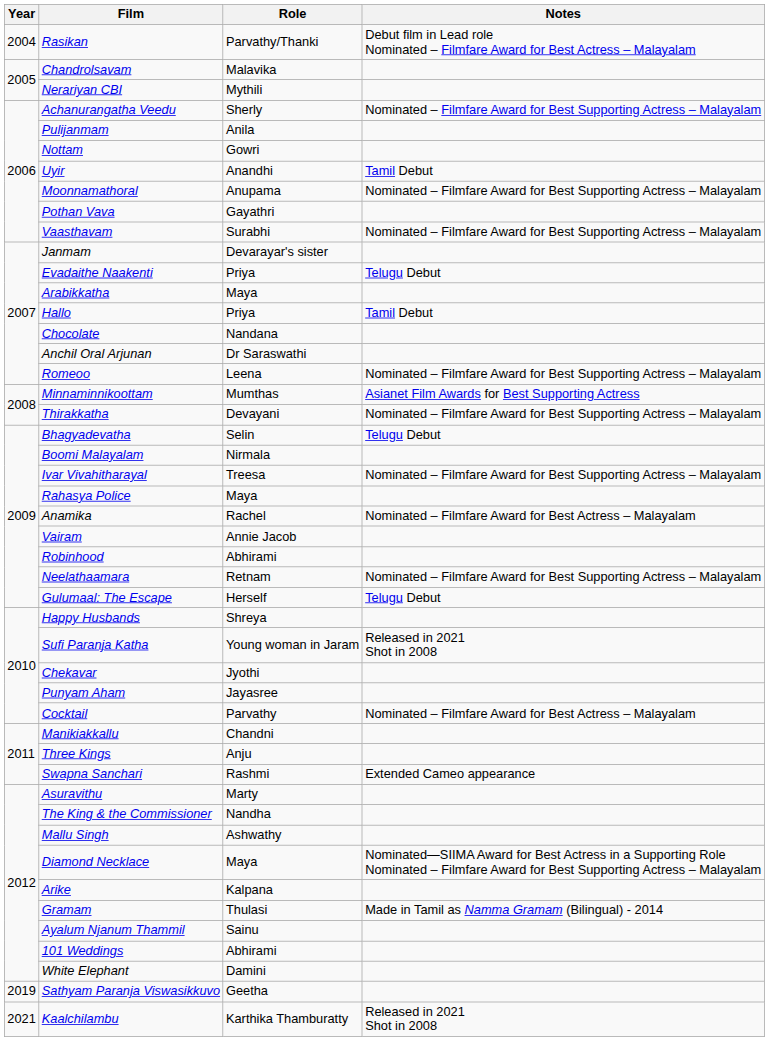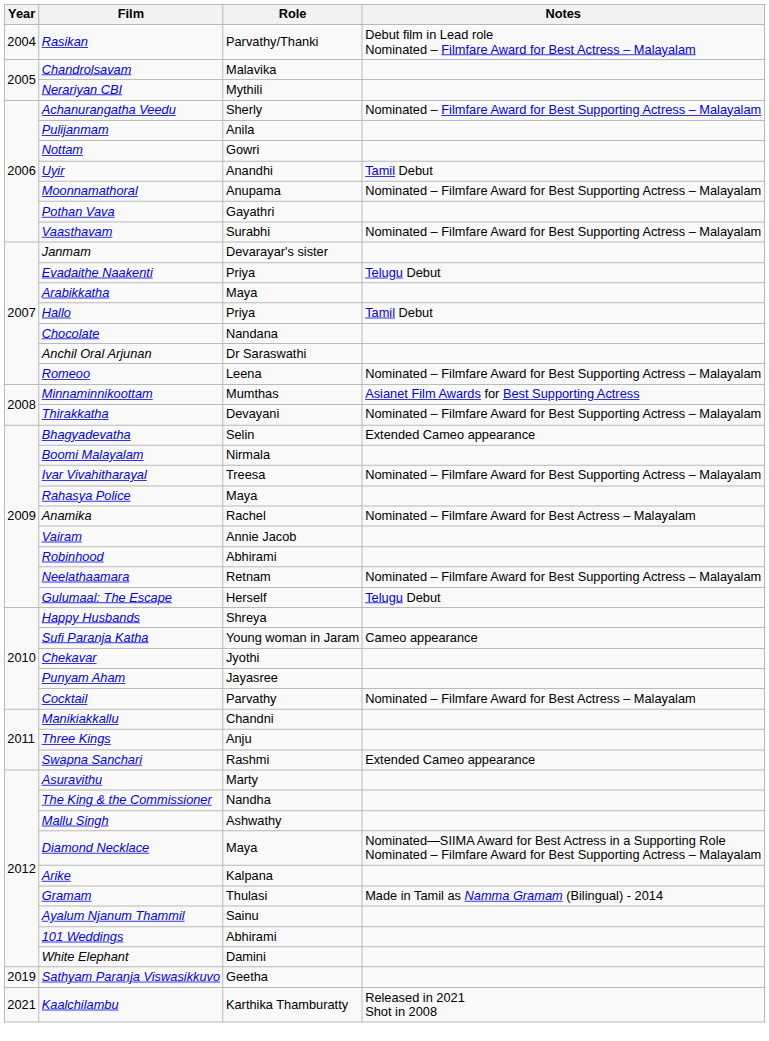 <table class="wikitable sortable">
 <tr>
 <th>Year</th>
 <th>Film</th>
 <th>Role</th>
 <th>Notes</th>
 </tr>
 <tr>
 <td>2004</td>
 <td><em><a href='#'>Rasikan</a></em></td>
 <td>Parvathy/Thanki</td>
 <td>Debut film in Lead role <br>Nominated – <a href='#'>Filmfare Award for Best Actress – Malayalam</a></td>
 </tr>
 <tr>
 <td rowspan="2">2005</td>
 <td><em><a href='#'>Chandrolsavam</a></em></td>
 <td>Malavika</td>
 <td></td>
 </tr>
 <tr>
 <td><em><a href='#'>Nerariyan CBI</a></em></td>
 <td>Mythili</td>
 <td></td>
 </tr>
 <tr>
 <td rowspan="7">2006</td>
 <td><em><a href='#'>Achanurangatha Veedu</a></em></td>
 <td>Sherly</td>
 <td>Nominated – <a href='#'>Filmfare Award for Best Supporting Actress – Malayalam</a></td>
 </tr>
 <tr>
 <td><em><a href='#'>Pulijanmam</a></em></td>
 <td>Anila</td>
 <td></td>
 </tr>
 <tr>
 <td><em><a href='#'>Nottam</a></em></td>
 <td>Gowri</td>
 <td></td>
 </tr>
 <tr>
 <td><em><a href='#'>Uyir</a></em></td>
 <td>Anandhi</td>
 <td><a href='#'>Tamil</a> Debut</td>
 </tr>
 <tr>
 <td><em><a href='#'>Moonnamathoral</a></em></td>
 <td>Anupama</td>
 <td>Nominated – Filmfare Award for Best Supporting Actress – Malayalam</td>
 </tr>
 <tr>
 <td><em><a href='#'>Pothan Vava</a></em></td>
 <td>Gayathri</td>
 <td></td>
 </tr>
 <tr>
 <td><em><a href='#'>Vaasthavam</a></em></td>
 <td>Surabhi</td>
 <td>Nominated – Filmfare Award for Best Supporting Actress – Malayalam</td>
 </tr>
 <tr>
 <td rowspan="7">2007</td>
 <td><em>Janmam</em></td>
 <td>Devarayar's sister</td>
 <td></td>
 </tr>
 <tr>
 <td><em><a href='#'>Evadaithe Naakenti</a></em></td>
 <td>Priya</td>
 <td><a href='#'>Telugu</a> Debut</td>
 </tr>
 <tr>
 <td><em><a href='#'>Arabikkatha</a></em></td>
 <td>Maya</td>
 <td></td>
 </tr>
 <tr>
 <td><em><a href='#'>Hallo</a></em></td>
 <td>Priya</td>
 <td><a href='#'>Tamil</a> Debut</td>
 </tr>
 <tr>
 <td><em><a href='#'>Chocolate</a></em></td>
 <td>Nandana</td>
 <td></td>
 </tr>
 <tr>
 <td><em>Anchil Oral Arjunan</em></td>
 <td>Dr Saraswathi</td>
 <td></td>
 </tr>
 <tr>
 <td><em><a href='#'>Romeoo</a></em></td>
 <td>Leena</td>
 <td>Nominated – Filmfare Award for Best Supporting Actress – Malayalam</td>
 </tr>
 <tr>
 <td rowspan="2">2008</td>
 <td><em><a href='#'>Minnaminnikoottam</a></em></td>
 <td>Mumthas</td>
 <td><a href='#'>Asianet Film Awards</a> for <a href='#'>Best Supporting Actress</a></td>
 </tr>
 <tr>
 <td><em><a href='#'>Thirakkatha</a></em></td>
 <td>Devayani</td>
 <td>Nominated – Filmfare Award for Best Supporting Actress – Malayalam</td>
 </tr>
 <tr>
 <td rowspan="9">2009</td>
 <td><em><a href='#'>Bhagyadevatha</a></em></td>
 <td>Selin</td>
-<td><a href='#'>Telugu</a> Debut</td>
+<td>Extended Cameo appearance</td>
 </tr>
 <tr>
 <td><em><a href='#'>Boomi Malayalam</a></em></td>
 <td>Nirmala</td>
 <td></td>
 </tr>
 <tr>
 <td><em><a href='#'>Ivar Vivahitharayal</a></em></td>
 <td>Treesa</td>
 <td>Nominated – Filmfare Award for Best Supporting Actress – Malayalam</td>
 </tr>
 <tr>
 <td><em><a href='#'>Rahasya Police</a></em></td>
 <td>Maya</td>
 <td></td>
 </tr>
 <tr>
 <td><em>Anamika</em></td>
 <td>Rachel</td>
 <td>Nominated – Filmfare Award for Best Actress – Malayalam</td>
 </tr>
 <tr>
 <td><em><a href='#'>Vairam</a></em></td>
 <td>Annie Jacob</td>
 <td></td>
 </tr>
 <tr>
 <td><em><a href='#'>Robinhood</a></em></td>
 <td>Abhirami</td>
 <td></td>
 </tr>
 <tr>
 <td><em><a href='#'>Neelathaamara</a></em></td>
 <td>Retnam</td>
 <td>Nominated – Filmfare Award for Best Supporting Actress – Malayalam</td>
 </tr>
 <tr>
 <td><em><a href='#'>Gulumaal: The Escape</a></em></td>
 <td>Herself</td>
 <td><a href='#'>Telugu</a> Debut</td>
 </tr>
 <tr>
 <td rowspan="5">2010</td>
 <td><em><a href='#'>Happy Husbands</a></em></td>
 <td>Shreya</td>
 <td></td>
 </tr>
 <tr>
 <td><em><a href='#'>Sufi Paranja Katha</a></em></td>
 <td>Young woman in Jaram</td>
-<td>Released in 2021 <br>Shot in 2008</td>
+<td>Cameo appearance</td>
 </tr>
 <tr>
 <td><em><a href='#'>Chekavar</a></em></td>
 <td>Jyothi</td>
 <td></td>
 </tr>
 <tr>
 <td><em><a href='#'>Punyam Aham</a></em></td>
 <td>Jayasree</td>
 <td></td>
 </tr>
 <tr>
 <td><em><a href='#'>Cocktail</a></em></td>
 <td>Parvathy</td>
 <td>Nominated – Filmfare Award for Best Actress – Malayalam</td>
 </tr>
 <tr>
 <td rowspan="3">2011</td>
 <td><em><a href='#'>Manikiakkallu</a></em></td>
 <td>Chandni</td>
 <td></td>
 </tr>
 <tr>
 <td><em><a href='#'>Three Kings</a></em></td>
 <td>Anju</td>
 <td></td>
 </tr>
 <tr>
 <td><em><a href='#'>Swapna Sanchari</a></em></td>
 <td>Rashmi</td>
 <td>Extended Cameo appearance</td>
 </tr>
 <tr>
 <td rowspan="9">2012</td>
 <td><em><a href='#'>Asuravithu</a></em></td>
 <td>Marty</td>
 <td></td>
 </tr>
 <tr>
 <td><em><a href='#'>The King & the Commissioner</a></em></td>
 <td>Nandha</td>
 <td></td>
 </tr>
 <tr>
 <td><em><a href='#'>Mallu Singh</a></em></td>
 <td>Ashwathy</td>
 <td></td>
 </tr>
 <tr>
 <td><em><a href='#'>Diamond Necklace</a></em></td>
 <td>Maya</td>
 <td>Nominated—SIIMA Award for Best Actress in a Supporting Role<br>Nominated – Filmfare Award for Best Supporting Actress – Malayalam</td>
 </tr>
 <tr>
 <td><em><a href='#'>Arike</a></em></td>
 <td>Kalpana</td>
 <td></td>
 </tr>
 <tr>
 <td><em><a href='#'>Gramam</a></em></td>
 <td>Thulasi</td>
 <td>Made in Tamil as <em><a href='#'>Namma Gramam</a></em> (Bilingual) - 2014</td>
 </tr>
 <tr>
 <td><em><a href='#'>Ayalum Njanum Thammil</a></em></td>
 <td>Sainu</td>
 <td></td>
 </tr>
 <tr>
 <td><em><a href='#'>101 Weddings</a></em></td>
 <td>Abhirami</td>
 <td></td>
 </tr>
 <tr>
 <td><em>White Elephant</em></td>
 <td>Damini</td>
 <td></td>
 </tr>
 <tr>
 <td>2019</td>
 <td><a href='#'><em>Sathyam Paranja Viswasikkuvo</em></a></td>
 <td>Geetha</td>
 <td></td>
 </tr>
 <tr>
 <td>2021</td>
 <td><em><a href='#'>Kaalchilambu</a></em></td>
 <td>Karthika Thamburatty</td>
 <td>Released in 2021 <br>Shot in 2008</td>
 </tr>
 </table>
